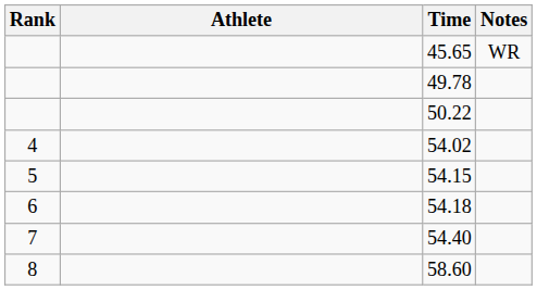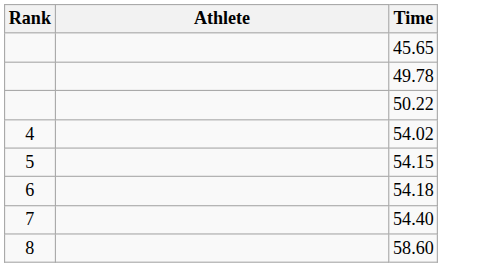 <table class="wikitable" style="text-align:center">
 <tr>
 <th>Rank</th>
 <th Style="width:18em">Athlete</th>
 <th>Time</th>
-<th>Notes</th>
 </tr>
 <tr>
 <td></td>
 <td style="text-align:left"></td>
 <td>45.65</td>
-<td>WR</td>
 </tr>
 <tr>
 <td></td>
 <td style="text-align:left"></td>
 <td>49.78</td>
-<td></td>
 </tr>
 <tr>
 <td></td>
 <td style="text-align:left"></td>
 <td>50.22</td>
-<td></td>
 </tr>
 <tr>
 <td>4</td>
 <td style="text-align:left"></td>
 <td>54.02</td>
-<td></td>
 </tr>
 <tr>
 <td>5</td>
 <td style="text-align:left"></td>
 <td>54.15</td>
-<td></td>
 </tr>
 <tr>
 <td>6</td>
 <td style="text-align:left"></td>
 <td>54.18</td>
-<td></td>
 </tr>
 <tr>
 <td>7</td>
 <td style="text-align:left"></td>
 <td>54.40</td>
-<td></td>
 </tr>
 <tr>
 <td>8</td>
 <td style="text-align:left"></td>
 <td>58.60</td>
-<td></td>
 </tr>
 </table>
